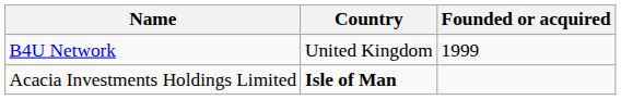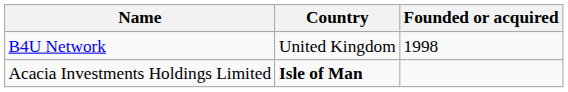 <table class="wikitable sortable">
 <tr>
 <th>Name</th>
 <th>Country</th>
 <th>Founded or acquired</th>
 </tr>
 <tr>
 <td><a href='#'>B4U Network</a></td>
 <td>United Kingdom</td>
-<td>1999</td>
+<td>1998</td>
 </tr>
 <tr>
 <td>Acacia Investments Holdings Limited</td>
 <td><strong>Isle of Man</strong></td>
 <td></td>
 </tr>
 </table>
